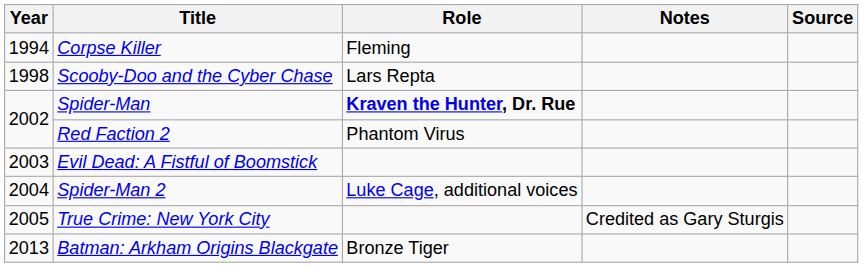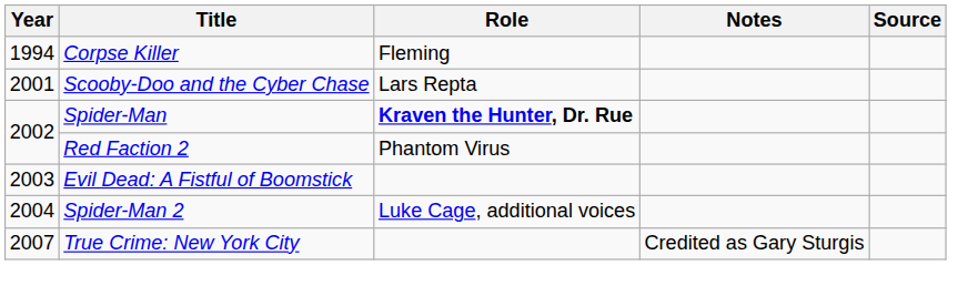 <table class="wikitable sortable plainrowheaders">
 <tr>
 <th>Year</th>
 <th>Title</th>
 <th>Role</th>
 <th class="unsortable">Notes</th>
 <th class="unsortable">Source</th>
 </tr>
 <tr>
 <td>1994</td>
 <td><em><a href='#'>Corpse Killer</a></em></td>
 <td>Fleming</td>
 <td></td>
 <td></td>
 </tr>
 <tr>
-<td>1998</td>
+<td>2001</td>
 <td><em><a href='#'>Scooby-Doo and the Cyber Chase</a></em></td>
 <td>Lars Repta</td>
 <td></td>
 <td></td>
 </tr>
 <tr>
 <td rowspan=2>2002</td>
 <td><em><a href='#'>Spider-Man</a></em></td>
 <td><strong><a href='#'>Kraven the Hunter</a>, Dr. Rue</strong></td>
 <td></td>
 <td></td>
 </tr>
 <tr>
 <td><em><a href='#'>Red Faction 2</a></em></td>
 <td>Phantom Virus</td>
 <td></td>
 <td></td>
 </tr>
 <tr>
 <td>2003</td>
 <td><em><a href='#'>Evil Dead: A Fistful of Boomstick</a></em></td>
 <td></td>
 <td></td>
 <td></td>
 </tr>
 <tr>
 <td>2004</td>
 <td><em><a href='#'>Spider-Man 2</a></em></td>
 <td><a href='#'>Luke Cage</a>, additional voices</td>
 <td></td>
 <td></td>
 </tr>
 <tr>
-<td>2005</td>
+<td>2007</td>
 <td><em><a href='#'>True Crime: New York City</a></em></td>
 <td></td>
 <td>Credited as Gary Sturgis</td>
 <td></td>
 </tr>
-<tr>
-<td>2013</td>
-<td><em><a href='#'>Batman: Arkham Origins Blackgate</a></em></td>
-<td>Bronze Tiger</td>
-<td></td>
-<td></td>
-</tr>
 </table>
